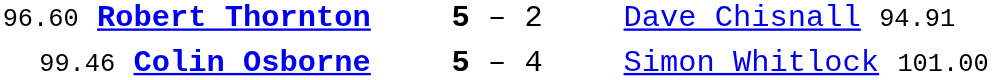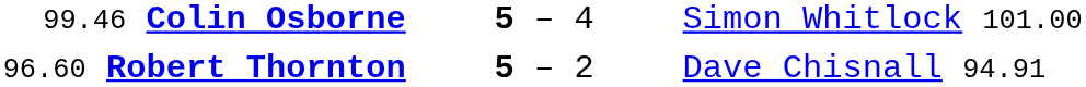 <table style="text-align:center">
 <tr>
 <th width=223></th>
 <th width=100></th>
 <th width=223></th>
 </tr>
 <tr>
+<td align=right><small>99.46</small> <strong><a href='#'>Colin Osborne</a></strong> </td>
+<td><strong>5</strong> – 4</td>
+<td align=left> <a href='#'>Simon Whitlock</a> <small>101.00</small></td>
+</tr>
+<tr>
 <td align=right><small>96.60</small> <strong><a href='#'>Robert Thornton</a></strong> </td>
 <td><strong>5</strong> – 2</td>
 <td align=left> <a href='#'>Dave Chisnall</a> <small>94.91</small></td>
 </tr>
-<tr>
-<td align=right><small>99.46</small> <strong><a href='#'>Colin Osborne</a></strong> </td>
-<td><strong>5</strong> – 4</td>
-<td align=left> <a href='#'>Simon Whitlock</a> <small>101.00</small></td>
-</tr>
 </table>
